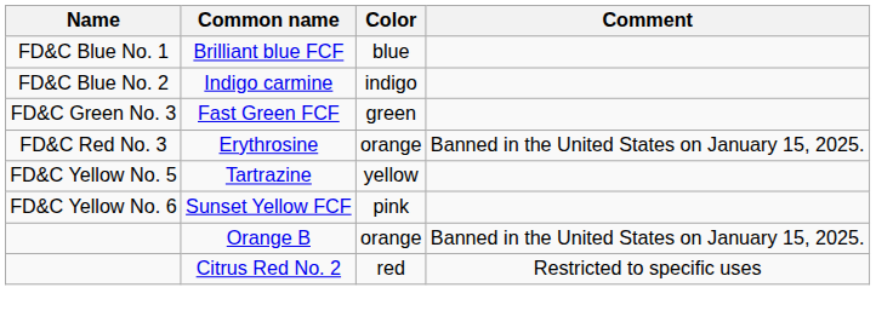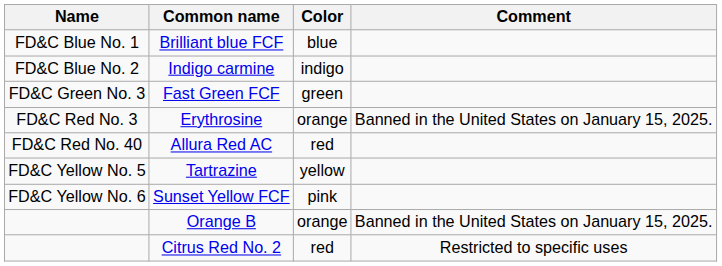 <table class="wikitable" style="text-align:center">
 <tr>
 <th>Name</th>
 <th>Common name</th>
 <th>Color</th>
 <th>Comment</th>
 </tr>
 <tr>
 <td>FD&C Blue No. 1</td>
 <td><a href='#'>Brilliant blue FCF</a></td>
 <td>blue</td>
 <td></td>
 </tr>
 <tr>
 <td>FD&C Blue No. 2</td>
 <td><a href='#'>Indigo carmine</a></td>
 <td>indigo</td>
 <td></td>
 </tr>
 <tr>
 <td>FD&C Green No. 3</td>
 <td><a href='#'>Fast Green FCF</a></td>
 <td>green</td>
 <td></td>
 </tr>
 <tr>
 <td>FD&C Red No. 3</td>
 <td><a href='#'>Erythrosine</a></td>
 <td>orange</td>
 <td>Banned in the United States on January 15, 2025.</td>
 </tr>
 <tr>
+<td>FD&C Red No. 40</td>
+<td><a href='#'>Allura Red AC</a></td>
+<td>red</td>
+<td></td>
+</tr>
+<tr>
 <td>FD&C Yellow No. 5</td>
 <td><a href='#'>Tartrazine</a></td>
 <td>yellow</td>
 <td></td>
 </tr>
 <tr>
 <td>FD&C Yellow No. 6</td>
 <td><a href='#'>Sunset Yellow FCF</a></td>
 <td>pink</td>
 <td></td>
 </tr>
 <tr>
 <td></td>
 <td><a href='#'>Orange B</a></td>
 <td>orange</td>
 <td>Banned in the United States on January 15, 2025.</td>
 </tr>
 <tr>
 <td></td>
 <td><a href='#'>Citrus Red No. 2</a></td>
 <td>red</td>
 <td>Restricted to specific uses</td>
 </tr>
 </table>
